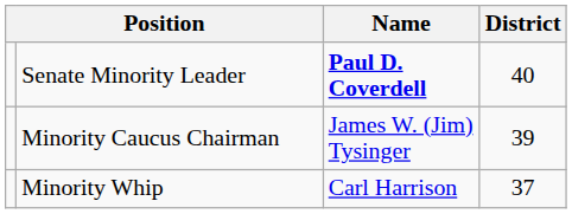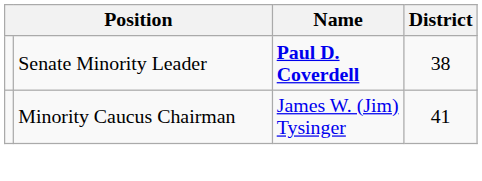 <table class="wikitable">
 <tr>
 <th colspan=2 align=center>Position</th>
 <th width="099" align=center>Name</th>
 <th align=center>District</th>
 </tr>
 <tr>
 <td></td>
 <td width="201">Senate Minority Leader</td>
 <td><strong><a href='#'>Paul D. Coverdell</a></strong></td>
-<td align=center>40</td>
+<td align=center>38</td>
 </tr>
 <tr>
 <td></td>
 <td>Minority Caucus Chairman</td>
 <td><a href='#'>James W. (Jim) Tysinger</a></td>
-<td align=center>39</td>
-</tr>
-<tr>
-<td></td>
-<td>Minority Whip</td>
-<td><a href='#'>Carl Harrison</a></td>
-<td align=center>37</td>
+<td align=center>41</td>
 </tr>
 </table>
